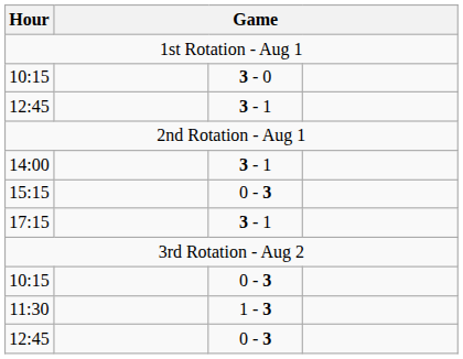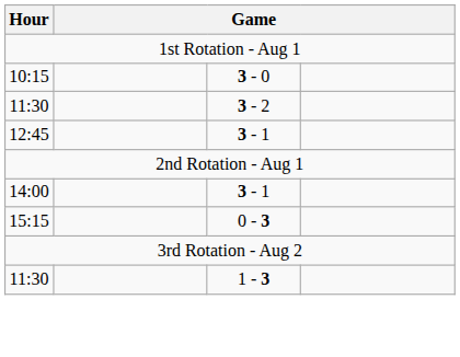 <table class="wikitable" style="text-align:center;font-size:90%">
 <tr>
 <th>Hour</th>
 <th colspan=3>Game</th>
 </tr>
 <tr>
 <td colspan=4>1st Rotation - Aug 1</td>
 </tr>
 <tr>
 <td>10:15</td>
 <td align="left" width="120px"><strong></strong></td>
 <td width="70px"><strong>3</strong> - 0</td>
+<td align="right" width="120px"></td>
+</tr>
+<tr>
+<td>11:30</td>
+<td align="left" width="120px"><strong></strong></td>
+<td width="70px"><strong>3</strong> - 2</td>
 <td align="right" width="120px"></td>
 </tr>
 <tr>
 <td>12:45</td>
 <td align="left" width="120px"><strong></strong></td>
 <td width="70px"><strong>3</strong> - 1</td>
 <td align="right" width="120px"></td>
 </tr>
 <tr>
 <td colspan=4>2nd Rotation - Aug 1</td>
 </tr>
 <tr>
 <td>14:00</td>
 <td align="left" width="120px"><strong></strong></td>
 <td width="70px"><strong>3</strong> - 1</td>
 <td align="right" width="120px"></td>
 </tr>
 <tr>
 <td>15:15</td>
 <td align="left" width="120px"></td>
 <td width="70px">0 - <strong>3</strong></td>
 <td align="right" width="120px"><strong></strong></td>
 </tr>
 <tr>
-<td>17:15</td>
-<td align="left" width="120px"><strong></strong></td>
-<td width="70px"><strong>3</strong> - 1</td>
-<td align="right" width="120px"></td>
-</tr>
-<tr>
 <td colspan=4>3rd Rotation - Aug 2</td>
-</tr>
-<tr>
-<td>10:15</td>
-<td align="left" width="120px"></td>
-<td width="70px">0 - <strong>3</strong></td>
-<td align="right" width="120px"><strong></strong></td>
 </tr>
 <tr>
 <td>11:30</td>
 <td align="left" width="120px"></td>
 <td width="70px">1 - <strong>3</strong></td>
 <td align="right" width="120px"><strong></strong></td>
 </tr>
-<tr>
-<td>12:45</td>
-<td align="left" width="120px"></td>
-<td width="70px">0 - <strong>3</strong></td>
-<td align="right" width="120px"><strong></strong></td>
-</tr>
 </table>
